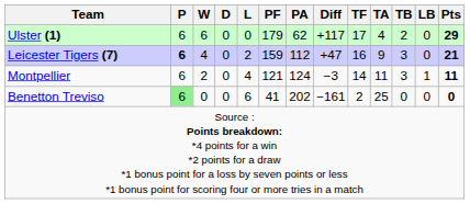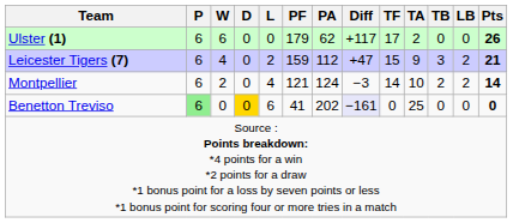 <table class="wikitable" style="text-align: center;">
 <tr>
 <th style="width:200px;">Team</th>
 <th width="20">P</th>
 <th width="20">W</th>
 <th width="20">D</th>
 <th width="20">L</th>
 <th width="20">PF</th>
 <th width="20">PA</th>
 <th width="20">Diff</th>
 <th width="20">TF</th>
 <th width="20">TA</th>
 <th width="20">TB</th>
 <th width="20">LB</th>
 <th width="20">Pts</th>
 </tr>
 <tr bgcolor="#ccffcc">
 <td align=left> <a href='#'>Ulster</a> <strong>(1)</strong></td>
 <td>6</td>
 <td>6</td>
 <td>0</td>
 <td>0</td>
 <td>179</td>
 <td>62</td>
 <td>+117</td>
 <td>17</td>
-<td>4</td>
 <td>2</td>
 <td>0</td>
-<td><strong>29</strong></td>
+<td>0</td>
+<td><strong>26</strong></td>
 </tr>
 <tr bgcolor="#ccccff">
 <td align=left> <a href='#'>Leicester Tigers</a> <strong>(7)</strong></td>
-<td><strong>6</strong></td>
+<td>6</td>
 <td>4</td>
 <td>0</td>
 <td>2</td>
 <td>159</td>
 <td>112</td>
 <td>+47</td>
-<td>16</td>
+<td>15</td>
 <td>9</td>
 <td>3</td>
-<td>0</td>
+<td>2</td>
 <td><strong>21</strong></td>
 </tr>
 <tr>
 <td align=left> <a href='#'>Montpellier</a></td>
 <td>6</td>
 <td>2</td>
 <td>0</td>
 <td>4</td>
 <td>121</td>
 <td>124</td>
 <td>−3</td>
 <td>14</td>
-<td>11</td>
-<td>3</td>
-<td>1</td>
-<td><strong>11</strong></td>
+<td>10</td>
+<td>2</td>
+<td>2</td>
+<td><strong>14</strong></td>
 </tr>
 <tr>
 <td align=left> <a href='#'>Benetton Treviso</a></td>
 <td style="background: lightgreen;">6</td>
 <td>0</td>
-<td>0</td>
+<td style="background: gold;">0</td>
 <td>6</td>
 <td>41</td>
 <td>202</td>
-<td>−161</td>
-<td>2</td>
+<td style="background: lavender;">−161</td>
+<td>0</td>
 <td>25</td>
 <td>0</td>
 <td>0</td>
 <td><strong>0</strong></td>
 </tr>
 <tr |align=left|>
 <td colspan="14" style="border:0px"><small>Source : <br><strong>Points breakdown:</strong><br>*4 points for a win<br>*2 points for a draw<br>*1 bonus point for a loss by seven points or less<br>*1 bonus point for scoring four or more tries in a match</small></td>
 </tr>
 </table>
